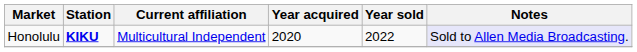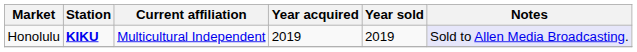 <table class="wikitable">
 <tr>
 <th>Market</th>
 <th>Station</th>
 <th>Current affiliation</th>
 <th>Year acquired</th>
 <th>Year sold</th>
 <th>Notes</th>
 </tr>
 <tr>
 <td>Honolulu</td>
 <td><strong><a href='#'>KIKU</a></strong></td>
 <td><a href='#'>Multicultural Independent</a></td>
-<td>2020</td>
-<td>2022</td>
+<td>2019</td>
+<td>2019</td>
 <td style="background: lavender;">Sold to <a href='#'>Allen Media Broadcasting</a>.</td>
 </tr>
 <tr>
 </tr>
 </table>
